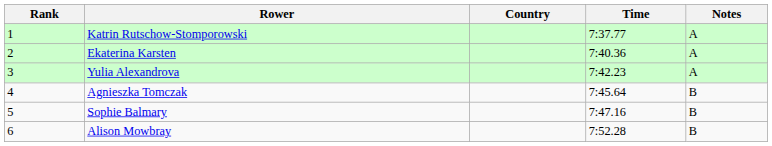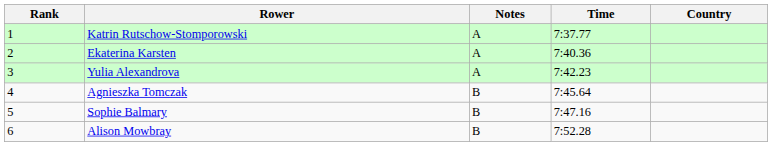 <table class="wikitable sortable" width=50%>
 <tr>
 <th>Rank</th>
 <th>Rower</th>
+<th>Notes</th>
+<th>Time</th>
 <th>Country</th>
-<th>Time</th>
-<th>Notes</th>
 </tr>
 <tr bgcolor=ccffcc>
 <td>1</td>
 <td><a href='#'>Katrin Rutschow-Stomporowski</a></td>
+<td>A</td>
+<td>7:37.77</td>
 <td></td>
-<td>7:37.77</td>
-<td>A</td>
 </tr>
 <tr bgcolor=ccffcc>
 <td>2</td>
 <td><a href='#'>Ekaterina Karsten</a></td>
+<td>A</td>
+<td>7:40.36</td>
 <td></td>
-<td>7:40.36</td>
-<td>A</td>
 </tr>
 <tr bgcolor=ccffcc>
 <td>3</td>
 <td><a href='#'>Yulia Alexandrova</a></td>
+<td>A</td>
+<td>7:42.23</td>
 <td></td>
-<td>7:42.23</td>
-<td>A</td>
 </tr>
 <tr>
 <td>4</td>
 <td><a href='#'>Agnieszka Tomczak</a></td>
+<td>B</td>
+<td>7:45.64</td>
 <td></td>
-<td>7:45.64</td>
-<td>B</td>
 </tr>
 <tr>
 <td>5</td>
 <td><a href='#'>Sophie Balmary</a></td>
+<td>B</td>
+<td>7:47.16</td>
 <td></td>
-<td>7:47.16</td>
-<td>B</td>
 </tr>
 <tr>
 <td>6</td>
 <td><a href='#'>Alison Mowbray</a></td>
+<td>B</td>
+<td>7:52.28</td>
 <td></td>
-<td>7:52.28</td>
-<td>B</td>
 </tr>
 </table>
